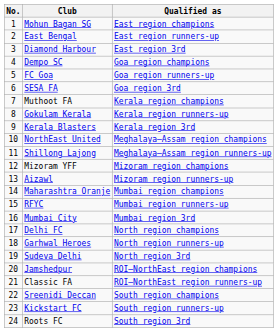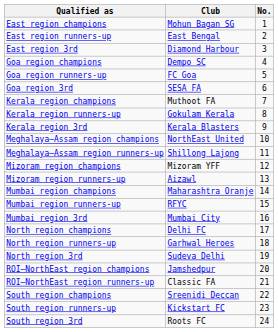 <table class=wikitable>
 <tr>
+<th>Qualified as</th>
+<th>Club</th>
 <th>No.</th>
-<th>Club</th>
-<th>Qualified as</th>
 </tr>
 <tr>
+<td><a href='#'>East region champions</a></td>
+<td><a href='#'>Mohun Bagan SG</a></td>
 <td align="center">1</td>
-<td><a href='#'>Mohun Bagan SG</a></td>
-<td><a href='#'>East region champions</a></td>
 </tr>
 <tr>
+<td><a href='#'>East region runners-up</a></td>
+<td><a href='#'>East Bengal</a></td>
 <td align="center">2</td>
-<td><a href='#'>East Bengal</a></td>
-<td><a href='#'>East region runners-up</a></td>
 </tr>
 <tr>
+<td><a href='#'>East region 3rd</a></td>
+<td><a href='#'>Diamond Harbour</a></td>
 <td align="center">3</td>
-<td><a href='#'>Diamond Harbour</a></td>
-<td><a href='#'>East region 3rd</a></td>
 </tr>
 <tr>
+<td><a href='#'>Goa region champions</a></td>
+<td><a href='#'>Dempo SC</a></td>
 <td align="center">4</td>
-<td><a href='#'>Dempo SC</a></td>
-<td><a href='#'>Goa region champions</a></td>
 </tr>
 <tr>
+<td><a href='#'>Goa region runners-up</a></td>
+<td><a href='#'>FC Goa</a></td>
 <td align="center">5</td>
-<td><a href='#'>FC Goa</a></td>
-<td><a href='#'>Goa region runners-up</a></td>
 </tr>
 <tr>
+<td><a href='#'>Goa region 3rd</a></td>
+<td><a href='#'>SESA FA</a></td>
 <td align="center">6</td>
-<td><a href='#'>SESA FA</a></td>
-<td><a href='#'>Goa region 3rd</a></td>
 </tr>
 <tr>
+<td><a href='#'>Kerala region champions</a></td>
+<td>Muthoot FA</td>
 <td align="center">7</td>
-<td>Muthoot FA</td>
-<td><a href='#'>Kerala region champions</a></td>
 </tr>
 <tr>
+<td><a href='#'>Kerala region runners-up</a></td>
+<td><a href='#'>Gokulam Kerala</a></td>
 <td align="center">8</td>
-<td><a href='#'>Gokulam Kerala</a></td>
-<td><a href='#'>Kerala region runners-up</a></td>
 </tr>
 <tr>
+<td><a href='#'>Kerala region 3rd</a></td>
+<td><a href='#'>Kerala Blasters</a></td>
 <td align="center">9</td>
-<td><a href='#'>Kerala Blasters</a></td>
-<td><a href='#'>Kerala region 3rd</a></td>
 </tr>
 <tr>
+<td><a href='#'>Meghalaya–Assam region champions</a></td>
+<td><a href='#'>NorthEast United</a></td>
 <td align="center">10</td>
-<td><a href='#'>NorthEast United</a></td>
-<td><a href='#'>Meghalaya–Assam region champions</a></td>
 </tr>
 <tr>
+<td><a href='#'>Meghalaya–Assam region runners-up</a></td>
+<td><a href='#'>Shillong Lajong</a></td>
 <td align="center">11</td>
-<td><a href='#'>Shillong Lajong</a></td>
-<td><a href='#'>Meghalaya–Assam region runners-up</a></td>
 </tr>
 <tr>
+<td><a href='#'>Mizoram region champions</a></td>
+<td>Mizoram YFF</td>
 <td align="center">12</td>
-<td>Mizoram YFF</td>
-<td><a href='#'>Mizoram region champions</a></td>
 </tr>
 <tr>
+<td><a href='#'>Mizoram region runners-up</a></td>
+<td><a href='#'>Aizawl</a></td>
 <td align="center">13</td>
-<td><a href='#'>Aizawl</a></td>
-<td><a href='#'>Mizoram region runners-up</a></td>
 </tr>
 <tr>
+<td><a href='#'>Mumbai region champions</a></td>
+<td><a href='#'>Maharashtra Oranje</a></td>
 <td align="center">14</td>
-<td><a href='#'>Maharashtra Oranje</a></td>
-<td><a href='#'>Mumbai region champions</a></td>
 </tr>
 <tr>
+<td><a href='#'>Mumbai region runners-up</a></td>
+<td><a href='#'>RFYC</a></td>
 <td align="center">15</td>
-<td><a href='#'>RFYC</a></td>
-<td><a href='#'>Mumbai region runners-up</a></td>
 </tr>
 <tr>
+<td><a href='#'>Mumbai region 3rd</a></td>
+<td><a href='#'>Mumbai City</a></td>
 <td align="center">16</td>
-<td><a href='#'>Mumbai City</a></td>
-<td><a href='#'>Mumbai region 3rd</a></td>
 </tr>
 <tr>
+<td><a href='#'>North region champions</a></td>
+<td><a href='#'>Delhi FC</a></td>
 <td align="center">17</td>
-<td><a href='#'>Delhi FC</a></td>
-<td><a href='#'>North region champions</a></td>
 </tr>
 <tr>
+<td><a href='#'>North region runners-up</a></td>
+<td><a href='#'>Garhwal Heroes</a></td>
 <td align="center">18</td>
-<td><a href='#'>Garhwal Heroes</a></td>
-<td><a href='#'>North region runners-up</a></td>
 </tr>
 <tr>
+<td><a href='#'>North region 3rd</a></td>
+<td><a href='#'>Sudeva Delhi</a></td>
 <td align="center">19</td>
-<td><a href='#'>Sudeva Delhi</a></td>
-<td><a href='#'>North region 3rd</a></td>
 </tr>
 <tr>
+<td><a href='#'>ROI–NorthEast region champions</a></td>
+<td><a href='#'>Jamshedpur</a></td>
 <td align="center">20</td>
-<td><a href='#'>Jamshedpur</a></td>
-<td><a href='#'>ROI–NorthEast region champions</a></td>
 </tr>
 <tr>
+<td><a href='#'>ROI–NorthEast region runners-up</a></td>
+<td>Classic FA</td>
 <td align="center">21</td>
-<td>Classic FA</td>
-<td><a href='#'>ROI–NorthEast region runners-up</a></td>
 </tr>
 <tr>
+<td><a href='#'>South region champions</a></td>
+<td><a href='#'>Sreenidi Deccan</a></td>
 <td align="center">22</td>
-<td><a href='#'>Sreenidi Deccan</a></td>
-<td><a href='#'>South region champions</a></td>
 </tr>
 <tr>
+<td><a href='#'>South region runners-up</a></td>
+<td><a href='#'>Kickstart FC</a></td>
 <td align="center">23</td>
-<td><a href='#'>Kickstart FC</a></td>
-<td><a href='#'>South region runners-up</a></td>
 </tr>
 <tr>
+<td><a href='#'>South region 3rd</a></td>
+<td>Roots FC</td>
 <td align="center">24</td>
-<td>Roots FC</td>
-<td><a href='#'>South region 3rd</a></td>
 </tr>
 </table>
